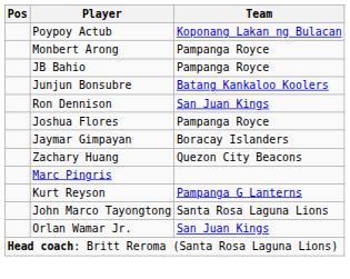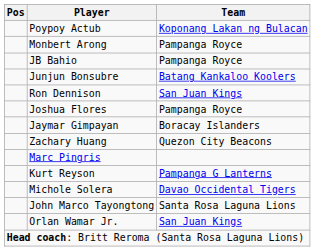 <table class="wikitable">
 <tr>
 <th>Pos</th>
 <th>Player</th>
 <th>Team</th>
 </tr>
 <tr>
 <td></td>
 <td>Poypoy Actub</td>
 <td><a href='#'>Koponang Lakan ng Bulacan</a></td>
 </tr>
 <tr>
 <td></td>
 <td>Monbert Arong</td>
 <td>Pampanga Royce</td>
 </tr>
 <tr>
 <td></td>
 <td>JB Bahio</td>
 <td>Pampanga Royce</td>
 </tr>
 <tr>
 <td></td>
 <td>Junjun Bonsubre</td>
 <td><a href='#'>Batang Kankaloo Koolers</a></td>
 </tr>
 <tr>
 <td></td>
 <td>Ron Dennison</td>
 <td><a href='#'>San Juan Kings</a></td>
 </tr>
 <tr>
 <td></td>
 <td>Joshua Flores</td>
 <td>Pampanga Royce</td>
 </tr>
 <tr>
 <td></td>
 <td>Jaymar Gimpayan</td>
 <td>Boracay Islanders</td>
 </tr>
 <tr>
 <td></td>
 <td>Zachary Huang</td>
 <td>Quezon City Beacons</td>
 </tr>
 <tr>
 <td></td>
 <td><a href='#'>Marc Pingris</a></td>
 <td></td>
 </tr>
 <tr>
 <td></td>
 <td>Kurt Reyson</td>
 <td><a href='#'>Pampanga G Lanterns</a></td>
 </tr>
 <tr>
 <td></td>
+<td>Michole Solera</td>
+<td><a href='#'>Davao Occidental Tigers</a></td>
+</tr>
+<tr>
+<td></td>
 <td>John Marco Tayongtong</td>
 <td>Santa Rosa Laguna Lions</td>
 </tr>
 <tr>
 <td></td>
 <td>Orlan Wamar Jr.</td>
 <td><a href='#'>San Juan Kings</a></td>
 </tr>
 <tr>
 <td colspan="3"><strong>Head coach</strong>: Britt Reroma (Santa Rosa Laguna Lions)</td>
 </tr>
 </table>
